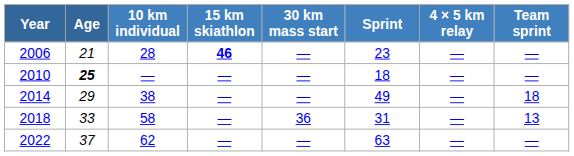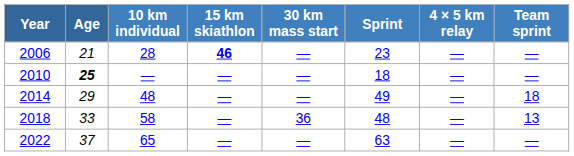 <table class="wikitable" style="font-size:95%; text-align:center; border:grey solid 1px; border-collapse:collapse; background:#ffffff;">
 <tr>
 <th style="background-color:#369; color:white; width:60px;"> Year </th>
 <th style="background-color:#369; color:white; width:40px;"> Age </th>
 <th style="background-color:#4180be; color:white; width:75px;"> 10 km <br> individual </th>
 <th style="background-color:#4180be; color:white; width:75px;"> 15 km <br> skiathlon </th>
 <th style="background-color:#4180be; color:white; width:75px;"> 30 km <br> mass start </th>
 <th style="background-color:#4180be; color:white; width:75px;"> Sprint </th>
 <th style="background-color:#4180be; color:white; width:75px;"> 4 × 5 km <br> relay </th>
 <th style="background-color:#4180be; color:white; width:75px;"> Team <br> sprint </th>
 </tr>
 <tr>
 <td><a href='#'>2006</a></td>
 <td><em>21</em></td>
 <td><a href='#'>28</a></td>
 <td><strong><a href='#'>46</a></strong></td>
 <td><a href='#'>—</a></td>
 <td><a href='#'>23</a></td>
 <td><a href='#'>—</a></td>
 <td><a href='#'>—</a></td>
 </tr>
 <tr>
 <td><a href='#'>2010</a></td>
 <td><strong><em>25</em></strong></td>
 <td><a href='#'>—</a></td>
 <td><a href='#'>—</a></td>
 <td><a href='#'>—</a></td>
 <td><a href='#'>18</a></td>
 <td><a href='#'>—</a></td>
 <td><a href='#'>—</a></td>
 </tr>
 <tr>
 <td><a href='#'>2014</a></td>
 <td><em>29</em></td>
-<td><a href='#'>38</a></td>
+<td><a href='#'>48</a></td>
 <td><a href='#'>—</a></td>
 <td><a href='#'>—</a></td>
 <td><a href='#'>49</a></td>
 <td><a href='#'>—</a></td>
 <td><a href='#'>18</a></td>
 </tr>
 <tr>
 <td><a href='#'>2018</a></td>
 <td><em>33</em></td>
 <td><a href='#'>58</a></td>
 <td><a href='#'>—</a></td>
 <td><a href='#'>36</a></td>
-<td><a href='#'>31</a></td>
+<td><a href='#'>48</a></td>
 <td><a href='#'>—</a></td>
 <td><a href='#'>13</a></td>
 </tr>
 <tr>
 <td><a href='#'>2022</a></td>
 <td><em>37</em></td>
-<td><a href='#'>62</a></td>
+<td><a href='#'>65</a></td>
 <td><a href='#'>—</a></td>
 <td><a href='#'>—</a></td>
 <td><a href='#'>63</a></td>
 <td><a href='#'>—</a></td>
 <td><a href='#'>—</a></td>
 </tr>
 </table>
